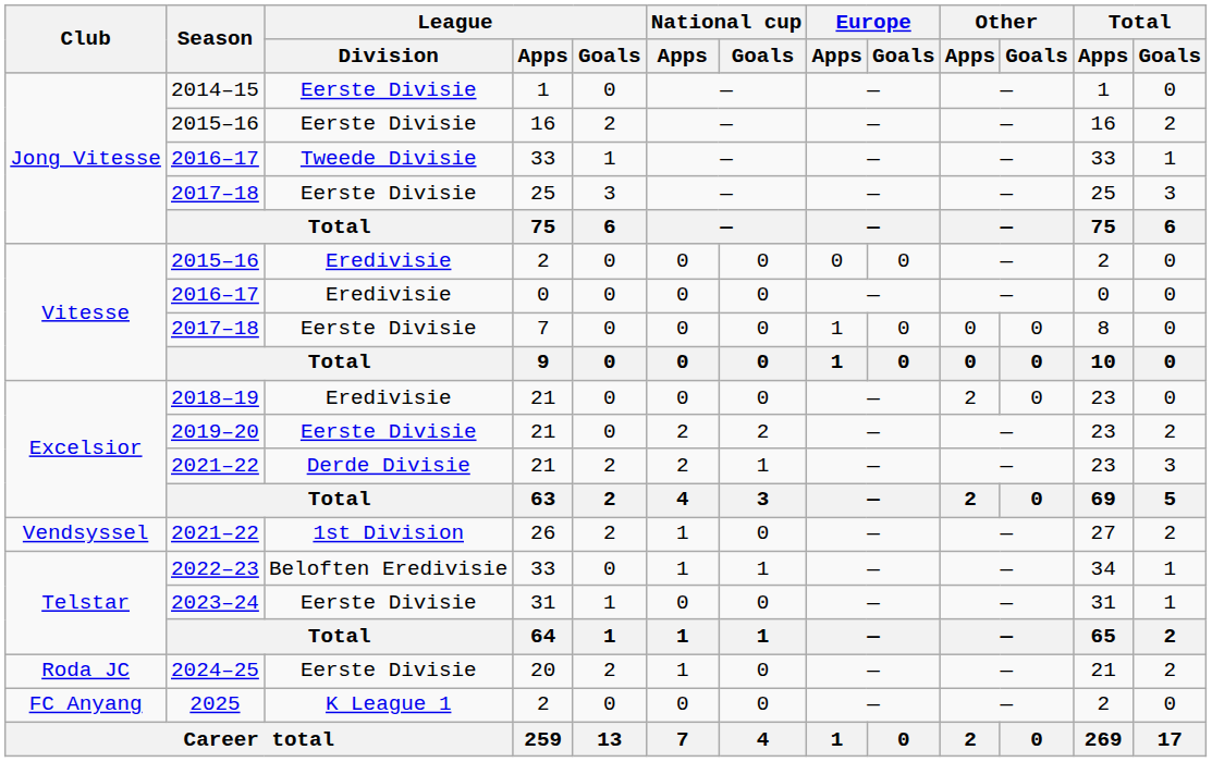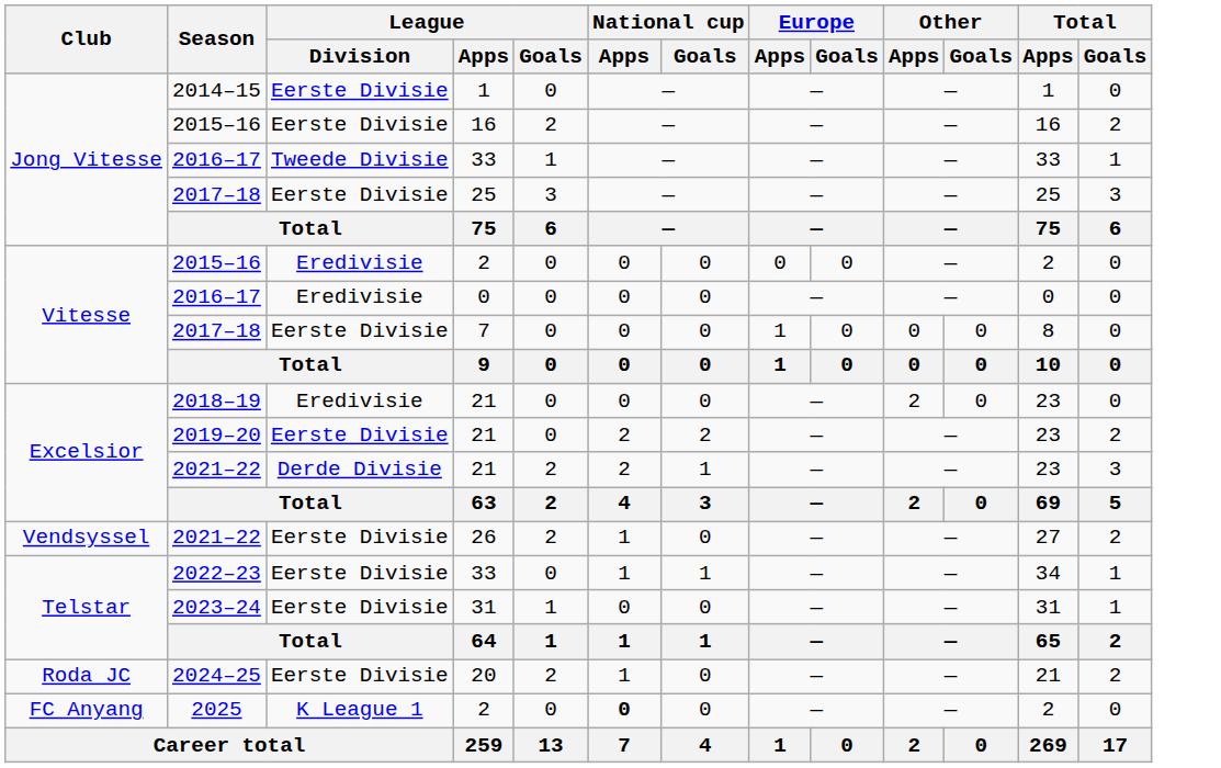 <table class="wikitable" style="text-align:center">
 <tr>
 <th rowspan="2">Club</th>
 <th rowspan="2">Season</th>
 <th colspan="3">League</th>
 <th colspan="2">National cup</th>
 <th colspan="2"><a href='#'>Europe</a></th>
 <th colspan="2">Other</th>
 <th colspan="2">Total</th>
 </tr>
 <tr>
 <th>Division</th>
 <th>Apps</th>
 <th>Goals</th>
 <th>Apps</th>
 <th>Goals</th>
 <th>Apps</th>
 <th>Goals</th>
 <th>Apps</th>
 <th>Goals</th>
 <th>Apps</th>
 <th>Goals</th>
 </tr>
 <tr>
 <td rowspan="5"><a href='#'>Jong Vitesse</a></td>
 <td>2014–15</td>
 <td><a href='#'>Eerste Divisie</a></td>
 <td>1</td>
 <td>0</td>
 <td colspan="2">—</td>
 <td colspan="2">—</td>
 <td colspan="2">—</td>
 <td>1</td>
 <td>0</td>
 </tr>
 <tr>
 <td>2015–16</td>
 <td>Eerste Divisie</td>
 <td>16</td>
 <td>2</td>
 <td colspan="2">—</td>
 <td colspan="2">—</td>
 <td colspan="2">—</td>
 <td>16</td>
 <td>2</td>
 </tr>
 <tr>
 <td><a href='#'>2016–17</a></td>
 <td><a href='#'>Tweede Divisie</a></td>
 <td>33</td>
 <td>1</td>
 <td colspan="2">—</td>
 <td colspan="2">—</td>
 <td colspan="2">—</td>
 <td>33</td>
 <td>1</td>
 </tr>
 <tr>
 <td><a href='#'>2017–18</a></td>
 <td>Eerste Divisie</td>
 <td>25</td>
 <td>3</td>
 <td colspan="2">—</td>
 <td colspan="2">—</td>
 <td colspan="2">—</td>
 <td>25</td>
 <td>3</td>
 </tr>
 <tr>
 <th colspan="2">Total</th>
 <th>75</th>
 <th>6</th>
 <th colspan="2">—</th>
 <th colspan="2">—</th>
 <th colspan="2">—</th>
 <th>75</th>
 <th>6</th>
 </tr>
 <tr>
 <td rowspan="4"><a href='#'>Vitesse</a></td>
 <td><a href='#'>2015–16</a></td>
 <td><a href='#'>Eredivisie</a></td>
 <td>2</td>
 <td>0</td>
 <td>0</td>
 <td>0</td>
 <td>0</td>
 <td>0</td>
 <td colspan="2">—</td>
 <td>2</td>
 <td>0</td>
 </tr>
 <tr>
 <td><a href='#'>2016–17</a></td>
 <td>Eredivisie</td>
 <td>0</td>
 <td>0</td>
 <td>0</td>
 <td>0</td>
 <td colspan="2">—</td>
 <td colspan="2">—</td>
 <td>0</td>
 <td>0</td>
 </tr>
 <tr>
 <td><a href='#'>2017–18</a></td>
 <td>Eerste Divisie</td>
 <td>7</td>
 <td>0</td>
 <td>0</td>
 <td>0</td>
 <td>1</td>
 <td>0</td>
 <td>0</td>
 <td>0</td>
 <td>8</td>
 <td>0</td>
 </tr>
 <tr>
 <th colspan="2">Total</th>
 <th>9</th>
 <th>0</th>
 <th>0</th>
 <th>0</th>
 <th>1</th>
 <th>0</th>
 <th>0</th>
 <th>0</th>
 <th>10</th>
 <th>0</th>
 </tr>
 <tr>
 <td rowspan="4"><a href='#'>Excelsior</a></td>
 <td><a href='#'>2018–19</a></td>
 <td>Eredivisie</td>
 <td>21</td>
 <td>0</td>
 <td>0</td>
 <td>0</td>
 <td colspan="2">—</td>
 <td>2</td>
 <td>0</td>
 <td>23</td>
 <td>0</td>
 </tr>
 <tr>
 <td><a href='#'>2019–20</a></td>
 <td><a href='#'>Eerste Divisie</a></td>
 <td>21</td>
 <td>0</td>
 <td>2</td>
 <td>2</td>
 <td colspan="2">—</td>
 <td colspan="2">—</td>
 <td>23</td>
 <td>2</td>
 </tr>
 <tr>
 <td><a href='#'>2021–22</a></td>
 <td><a href='#'>Derde Divisie</a></td>
 <td>21</td>
 <td>2</td>
 <td>2</td>
 <td>1</td>
 <td colspan="2">—</td>
 <td colspan="2">—</td>
 <td>23</td>
 <td>3</td>
 </tr>
 <tr>
 <th colspan="2">Total</th>
 <th>63</th>
 <th>2</th>
 <th>4</th>
 <th>3</th>
 <th colspan="2">—</th>
 <th>2</th>
 <th>0</th>
 <th>69</th>
 <th>5</th>
 </tr>
 <tr>
 <td><a href='#'>Vendsyssel</a></td>
 <td><a href='#'>2021–22</a></td>
-<td><a href='#'>1st Division</a></td>
+<td>Eerste Divisie</td>
 <td>26</td>
 <td>2</td>
 <td>1</td>
 <td>0</td>
 <td colspan="2">—</td>
 <td colspan="2">—</td>
 <td>27</td>
 <td>2</td>
 </tr>
 <tr>
 <td rowspan="3"><a href='#'>Telstar</a></td>
 <td><a href='#'>2022–23</a></td>
-<td>Beloften Eredivisie</td>
+<td>Eerste Divisie</td>
 <td>33</td>
 <td>0</td>
 <td>1</td>
 <td>1</td>
 <td colspan="2">—</td>
 <td colspan="2">—</td>
 <td>34</td>
 <td>1</td>
 </tr>
 <tr>
 <td><a href='#'>2023–24</a></td>
 <td>Eerste Divisie</td>
 <td>31</td>
 <td>1</td>
 <td>0</td>
 <td>0</td>
 <td colspan="2">—</td>
 <td colspan="2">—</td>
 <td>31</td>
 <td>1</td>
 </tr>
 <tr>
 <th colspan="2">Total</th>
 <th>64</th>
 <th>1</th>
 <th>1</th>
 <th>1</th>
 <th colspan="2">—</th>
 <th colspan="2">—</th>
 <th>65</th>
 <th>2</th>
 </tr>
 <tr>
 <td><a href='#'>Roda JC</a></td>
 <td><a href='#'>2024–25</a></td>
 <td>Eerste Divisie</td>
 <td>20</td>
 <td>2</td>
 <td>1</td>
 <td>0</td>
 <td colspan="2">—</td>
 <td colspan="2">—</td>
 <td>21</td>
 <td>2</td>
 </tr>
 <tr>
 <td rowspan="1"><a href='#'>FC Anyang</a></td>
 <td><a href='#'>2025</a></td>
 <td><a href='#'>K League 1</a></td>
 <td>2</td>
 <td>0</td>
-<td>0</td>
+<td><strong>0</strong></td>
 <td>0</td>
 <td colspan="2">—</td>
 <td colspan="2">—</td>
 <td>2</td>
 <td>0</td>
 </tr>
 <tr>
 <th colspan="3">Career total</th>
 <th>259</th>
 <th>13</th>
 <th>7</th>
 <th>4</th>
 <th>1</th>
 <th>0</th>
 <th>2</th>
 <th>0</th>
 <th>269</th>
 <th>17</th>
 </tr>
 </table>
